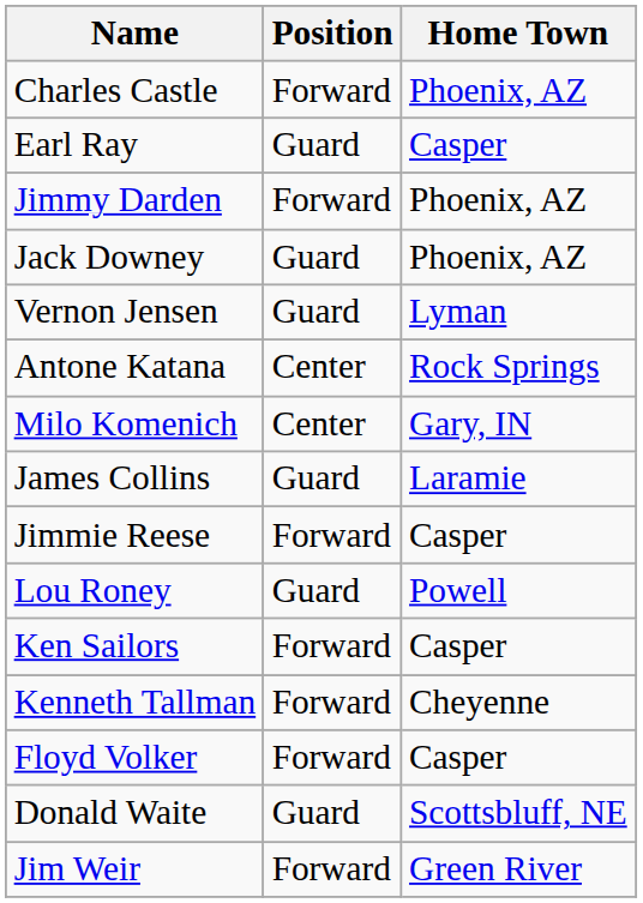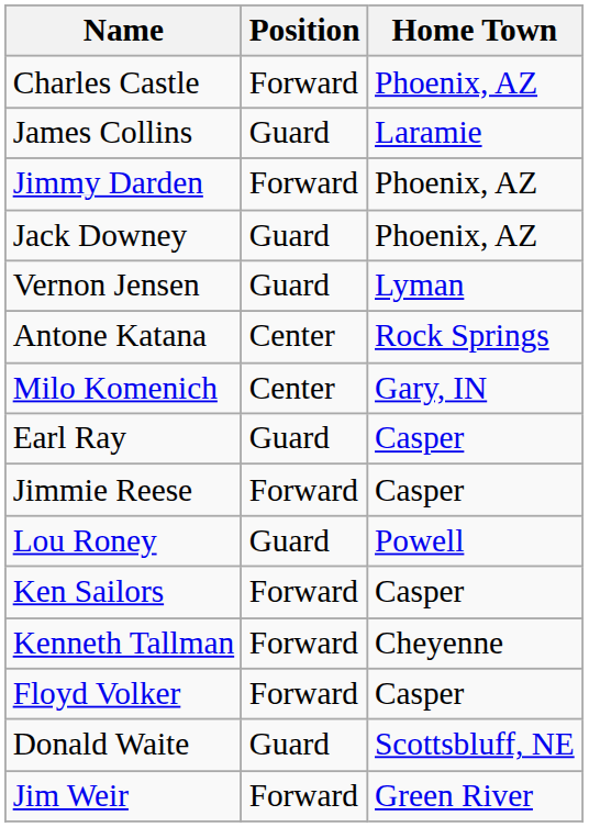 <table class="wikitable" style="text-align: left;">
 <tr>
 <th>Name</th>
 <th>Position</th>
 <th>Home Town</th>
 </tr>
 <tr>
 <td>Charles Castle</td>
 <td>Forward</td>
 <td><a href='#'>Phoenix, AZ</a></td>
 </tr>
 <tr>
-<td>Earl Ray</td>
+<td>James Collins</td>
 <td>Guard</td>
-<td><a href='#'>Casper</a></td>
+<td><a href='#'>Laramie</a></td>
 </tr>
 <tr>
 <td><a href='#'>Jimmy Darden</a></td>
 <td>Forward</td>
 <td>Phoenix, AZ</td>
 </tr>
 <tr>
 <td>Jack Downey</td>
 <td>Guard</td>
 <td>Phoenix, AZ</td>
 </tr>
 <tr>
 <td>Vernon Jensen</td>
 <td>Guard</td>
 <td><a href='#'>Lyman</a></td>
 </tr>
 <tr>
 <td>Antone Katana</td>
 <td>Center</td>
 <td><a href='#'>Rock Springs</a></td>
 </tr>
 <tr>
 <td><a href='#'>Milo Komenich</a></td>
 <td>Center</td>
 <td><a href='#'>Gary, IN</a></td>
 </tr>
 <tr>
-<td>James Collins</td>
+<td>Earl Ray</td>
 <td>Guard</td>
-<td><a href='#'>Laramie</a></td>
+<td><a href='#'>Casper</a></td>
 </tr>
 <tr>
 <td>Jimmie Reese</td>
 <td>Forward</td>
 <td>Casper</td>
 </tr>
 <tr>
 <td><a href='#'>Lou Roney</a></td>
 <td>Guard</td>
 <td><a href='#'>Powell</a></td>
 </tr>
 <tr>
 <td><a href='#'>Ken Sailors</a></td>
 <td>Forward</td>
 <td>Casper</td>
 </tr>
 <tr>
 <td><a href='#'>Kenneth Tallman</a></td>
 <td>Forward</td>
 <td>Cheyenne</td>
 </tr>
 <tr>
 <td><a href='#'>Floyd Volker</a></td>
 <td>Forward</td>
 <td>Casper</td>
 </tr>
 <tr>
 <td>Donald Waite</td>
 <td>Guard</td>
 <td><a href='#'>Scottsbluff, NE</a></td>
 </tr>
 <tr>
 <td><a href='#'>Jim Weir</a></td>
 <td>Forward</td>
 <td><a href='#'>Green River</a></td>
 </tr>
 </table>
